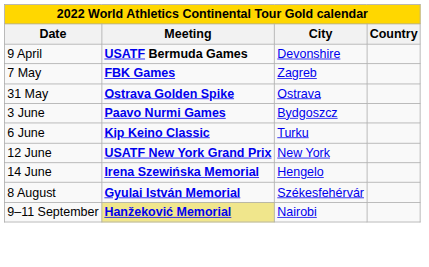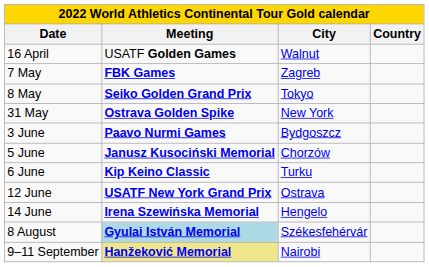 <table class="wikitable sortable">
 <tr>
 <td align=center colspan=4 bgcolor="gold"><strong>2022 World Athletics Continental Tour Gold calendar</strong></td>
 </tr>
 <tr>
 <th>Date</th>
 <th>Meeting</th>
 <th>City</th>
 <th>Country</th>
 </tr>
 <tr>
-<td>9 April</td>
-<td><strong><a href='#'>USATF</a> Bermuda Games</strong></td>
-<td><a href='#'>Devonshire</a></td>
+<td>16 April</td>
+<td>USATF <strong>Golden Games</strong></td>
+<td><a href='#'>Walnut</a></td>
 <td></td>
 </tr>
 <tr>
 <td>7 May</td>
 <td><strong><a href='#'>FBK Games</a></strong></td>
 <td><a href='#'>Zagreb</a></td>
 <td></td>
 </tr>
 <tr>
+<td>8 May</td>
+<td><strong><a href='#'>Seiko Golden Grand Prix</a></strong></td>
+<td><a href='#'>Tokyo</a></td>
+<td></td>
+</tr>
+<tr>
 <td>31 May</td>
 <td><strong><a href='#'>Ostrava Golden Spike</a></strong></td>
-<td><a href='#'>Ostrava</a></td>
+<td><a href='#'>New York</a></td>
 <td></td>
 </tr>
 <tr>
 <td>3 June</td>
 <td><strong><a href='#'>Paavo Nurmi Games</a></strong></td>
 <td><a href='#'>Bydgoszcz</a></td>
+<td></td>
+</tr>
+<tr>
+<td>5 June</td>
+<td><strong><a href='#'>Janusz Kusociński Memorial</a></strong></td>
+<td><a href='#'>Chorzów</a></td>
 <td></td>
 </tr>
 <tr>
 <td>6 June</td>
 <td><strong><a href='#'>Kip Keino Classic</a></strong></td>
 <td><a href='#'>Turku</a></td>
 <td></td>
 </tr>
 <tr>
 <td>12 June</td>
 <td><strong><a href='#'>USATF New York Grand Prix</a></strong></td>
-<td><a href='#'>New York</a></td>
+<td><a href='#'>Ostrava</a></td>
 <td></td>
 </tr>
 <tr>
 <td>14 June</td>
 <td><strong><a href='#'>Irena Szewińska Memorial</a></strong></td>
 <td><a href='#'>Hengelo</a></td>
 <td></td>
 </tr>
 <tr>
 <td>8 August</td>
-<td><strong><a href='#'>Gyulai István Memorial</a></strong></td>
+<td style="background: lightblue;"><strong><a href='#'>Gyulai István Memorial</a></strong></td>
 <td><a href='#'>Székesfehérvár</a></td>
 <td></td>
 </tr>
 <tr>
 <td>9–11 September</td>
 <td style="background: khaki;"><strong><a href='#'>Hanžeković Memorial</a></strong></td>
 <td><a href='#'>Nairobi</a></td>
 <td></td>
 </tr>
 </table>
